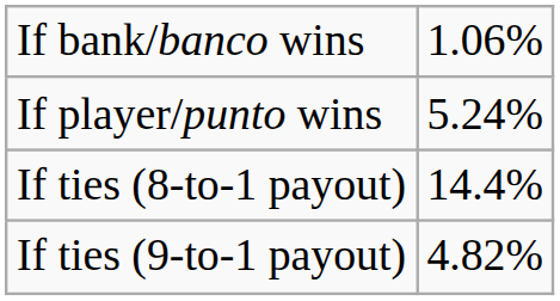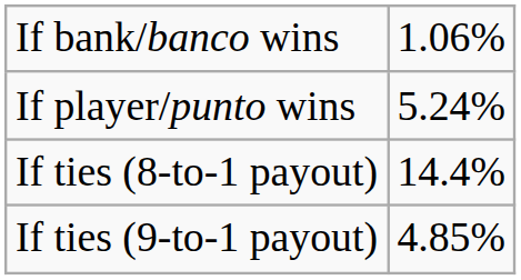 <table class="wikitable">
 <tr>
 <td>If bank/<em>banco</em> wins</td>
 <td>1.06%</td>
 </tr>
 <tr>
 <td>If player/<em>punto</em> wins</td>
 <td>5.24%</td>
 </tr>
 <tr>
 <td>If ties (8-to-1 payout)</td>
 <td>14.4%</td>
 </tr>
 <tr>
 <td>If ties (9-to-1 payout)</td>
-<td>4.82%</td>
+<td>4.85%</td>
 </tr>
 </table>
